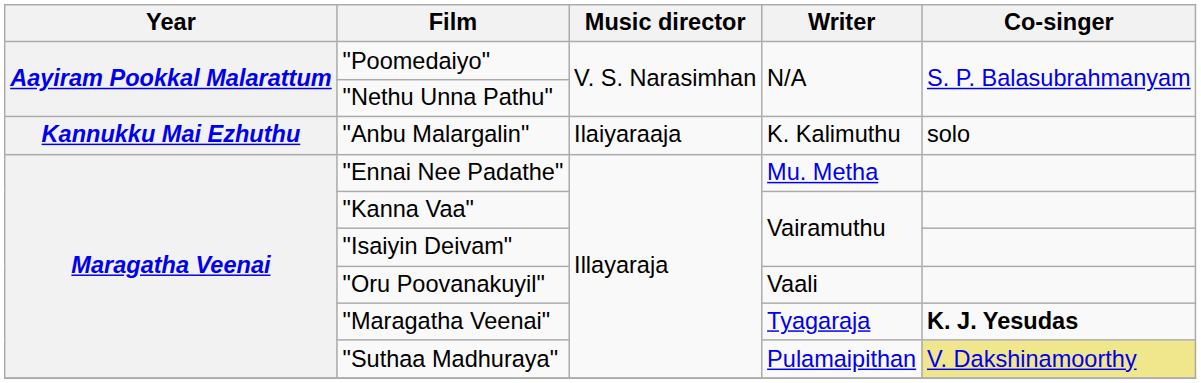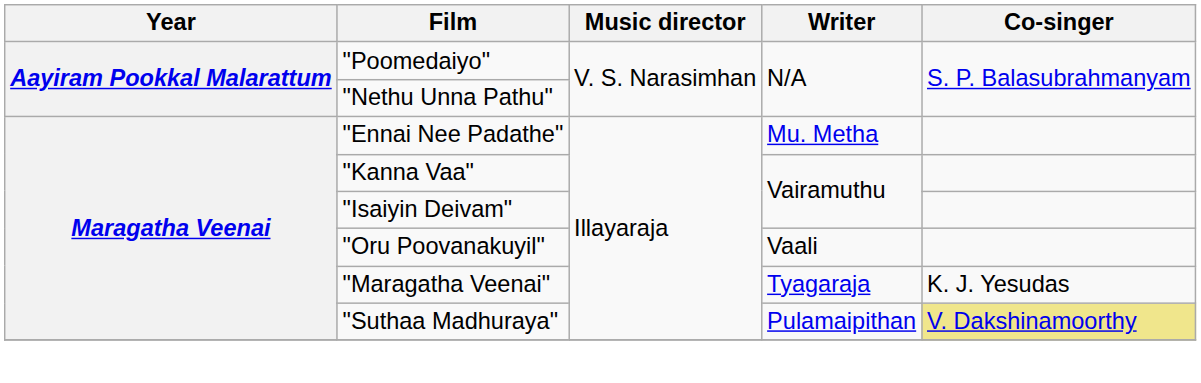 <table class="wikitable sortable">
 <tr>
 <th>Year</th>
 <th>Film</th>
 <th>Music director</th>
 <th>Writer</th>
 <th>Co-singer</th>
 </tr>
 <tr>
 <th Rowspan=2><em><a href='#'>Aayiram Pookkal Malarattum</a></em></th>
 <td>"Poomedaiyo"</td>
 <td rowspan=2>V. S. Narasimhan</td>
 <td rowspan=2>N/A</td>
 <td rowspan=2><a href='#'>S. P. Balasubrahmanyam</a></td>
 </tr>
 <tr>
 <td>"Nethu Unna Pathu"</td>
-</tr>
-<tr>
-<th><em><a href='#'>Kannukku Mai Ezhuthu</a></em></th>
-<td>"Anbu Malargalin"</td>
-<td>Ilaiyaraaja</td>
-<td>K. Kalimuthu</td>
-<td>solo</td>
 </tr>
 <tr>
 <th Rowspan=6><em><a href='#'>Maragatha Veenai</a></em></th>
 <td>"Ennai Nee Padathe"</td>
 <td rowspan=6>Illayaraja</td>
 <td><a href='#'>Mu. Metha</a></td>
 <td></td>
 </tr>
 <tr>
 <td>"Kanna Vaa"</td>
 <td rowspan=2>Vairamuthu</td>
 <td></td>
 </tr>
 <tr>
 <td>"Isaiyin Deivam"</td>
 <td></td>
 </tr>
 <tr>
 <td>"Oru Poovanakuyil"</td>
 <td>Vaali</td>
 <td></td>
 </tr>
 <tr>
 <td>"Maragatha Veenai"</td>
 <td><a href='#'>Tyagaraja</a></td>
-<td><strong>K. J. Yesudas</strong></td>
+<td>K. J. Yesudas</td>
 </tr>
 <tr>
 <td>"Suthaa Madhuraya"</td>
 <td><a href='#'>Pulamaipithan</a></td>
 <td style="background: khaki;"><a href='#'>V. Dakshinamoorthy</a></td>
 </tr>
 <tr>
 </tr>
 </table>
